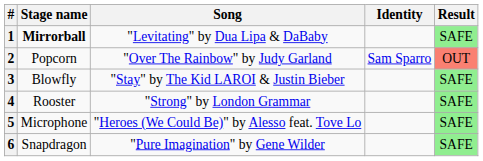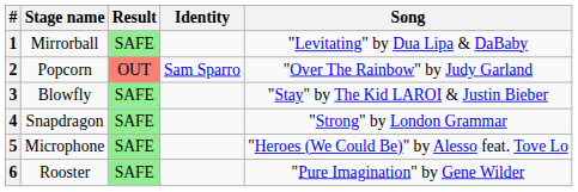 <table class="wikitable plainrowheaders" style="text-align: center;">
 <tr>
 <th>#</th>
 <th>Stage name</th>
+<th>Result</th>
+<th>Identity</th>
 <th>Song</th>
-<th>Identity</th>
-<th>Result</th>
 </tr>
 <tr>
 <th>1</th>
-<td><strong>Mirrorball</strong></td>
+<td>Mirrorball</td>
+<td bgcolor=lightgreen>SAFE</td>
+<td></td>
 <td>"<a href='#'>Levitating</a>" by <a href='#'>Dua Lipa</a> & <a href='#'>DaBaby</a></td>
-<td></td>
-<td bgcolor=lightgreen>SAFE</td>
 </tr>
 <tr>
 <th>2</th>
 <td>Popcorn</td>
+<td bgcolor=Salmon>OUT</td>
+<td><a href='#'>Sam Sparro</a></td>
 <td>"<a href='#'>Over The Rainbow</a>" by <a href='#'>Judy Garland</a></td>
-<td><a href='#'>Sam Sparro</a></td>
-<td bgcolor=Salmon>OUT</td>
 </tr>
 <tr>
 <th>3</th>
 <td>Blowfly</td>
+<td bgcolor=lightgreen>SAFE</td>
+<td></td>
 <td>"<a href='#'>Stay</a>" by <a href='#'>The Kid LAROI</a> & <a href='#'>Justin Bieber</a></td>
-<td></td>
-<td bgcolor=lightgreen>SAFE</td>
 </tr>
 <tr>
 <th>4</th>
-<td>Rooster</td>
+<td>Snapdragon</td>
+<td bgcolor=lightgreen>SAFE</td>
+<td></td>
 <td>"<a href='#'>Strong</a>" by <a href='#'>London Grammar</a></td>
-<td></td>
-<td bgcolor=lightgreen>SAFE</td>
 </tr>
 <tr>
 <th>5</th>
 <td>Microphone</td>
+<td bgcolor=lightgreen>SAFE</td>
+<td></td>
 <td>"<a href='#'>Heroes (We Could Be)</a>" by <a href='#'>Alesso</a> feat. <a href='#'>Tove Lo</a></td>
-<td></td>
-<td bgcolor=lightgreen>SAFE</td>
 </tr>
 <tr>
 <th>6</th>
-<td>Snapdragon</td>
+<td>Rooster</td>
+<td bgcolor=lightgreen>SAFE</td>
+<td></td>
 <td>"<a href='#'>Pure Imagination</a>" by <a href='#'>Gene Wilder</a></td>
-<td></td>
-<td bgcolor=lightgreen>SAFE</td>
 </tr>
 </table>
